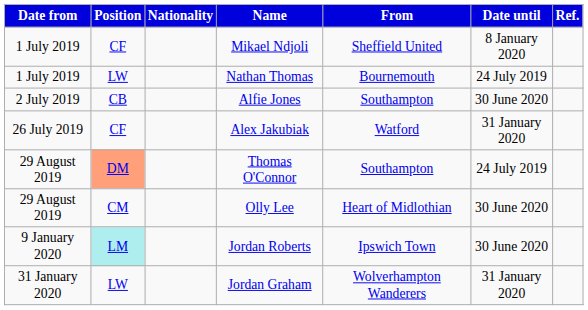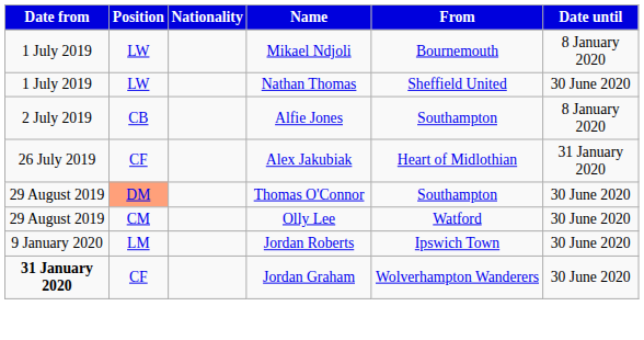 <table class="wikitable"  style="text-align:center; font-size:90%; ">
 <tr>
 <th style="background:#0000dd;color:#fff; width:120px;">Date from</th>
 <th style="background:#0000dd;color:#fff; width:50px;">Position</th>
 <th style="background:#0000dd;color:#fff; width:50px;">Nationality</th>
 <th style="background:#0000dd;color:#fff; width:150px;">Name</th>
 <th style="background:#0000dd;color:#fff; width:200px;">From</th>
 <th style="background:#0000dd;color:#fff; width:110px;">Date until</th>
-<th style="background:#0000dd;color:#fff; width:25px;">Ref.</th>
 </tr>
 <tr>
 <td>1 July 2019</td>
-<td><a href='#'>CF</a></td>
+<td><a href='#'>LW</a></td>
 <td></td>
 <td><a href='#'>Mikael Ndjoli</a></td>
-<td> <a href='#'>Sheffield United</a></td>
+<td> <a href='#'>Bournemouth</a></td>
 <td>8 January 2020</td>
-<td></td>
 </tr>
 <tr>
 <td>1 July 2019</td>
 <td><a href='#'>LW</a></td>
 <td></td>
 <td><a href='#'>Nathan Thomas</a></td>
-<td> <a href='#'>Bournemouth</a></td>
-<td>24 July 2019</td>
-<td></td>
+<td> <a href='#'>Sheffield United</a></td>
+<td>30 June 2020</td>
 </tr>
 <tr>
 <td>2 July 2019</td>
 <td><a href='#'>CB</a></td>
 <td></td>
 <td><a href='#'>Alfie Jones</a></td>
 <td> <a href='#'>Southampton</a></td>
-<td>30 June 2020</td>
-<td></td>
+<td>8 January 2020</td>
 </tr>
 <tr>
 <td>26 July 2019</td>
 <td><a href='#'>CF</a></td>
 <td></td>
 <td><a href='#'>Alex Jakubiak</a></td>
-<td> <a href='#'>Watford</a></td>
+<td> <a href='#'>Heart of Midlothian</a></td>
 <td>31 January 2020</td>
-<td></td>
 </tr>
 <tr>
 <td>29 August 2019</td>
 <td style="background: lightsalmon;"><a href='#'>DM</a></td>
 <td></td>
 <td><a href='#'>Thomas O'Connor</a></td>
 <td> <a href='#'>Southampton</a></td>
-<td>24 July 2019</td>
-<td></td>
+<td>30 June 2020</td>
 </tr>
 <tr>
 <td>29 August 2019</td>
 <td><a href='#'>CM</a></td>
 <td></td>
 <td><a href='#'>Olly Lee</a></td>
-<td> <a href='#'>Heart of Midlothian</a></td>
+<td> <a href='#'>Watford</a></td>
 <td>30 June 2020</td>
-<td></td>
 </tr>
 <tr>
 <td>9 January 2020</td>
-<td style="background: paleturquoise;"><a href='#'>LM</a></td>
+<td><a href='#'>LM</a></td>
 <td></td>
 <td><a href='#'>Jordan Roberts</a></td>
 <td> <a href='#'>Ipswich Town</a></td>
 <td>30 June 2020</td>
-<td></td>
 </tr>
 <tr>
-<td>31 January 2020</td>
-<td><a href='#'>LW</a></td>
+<td><strong>31 January 2020</strong></td>
+<td><a href='#'>CF</a></td>
 <td></td>
 <td><a href='#'>Jordan Graham</a></td>
 <td> <a href='#'>Wolverhampton Wanderers</a></td>
-<td>31 January 2020</td>
-<td></td>
+<td>30 June 2020</td>
 </tr>
 </table>
